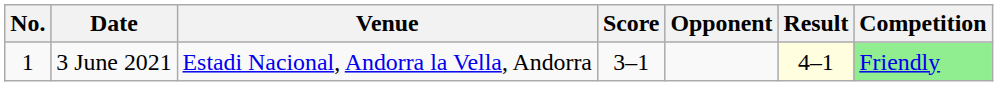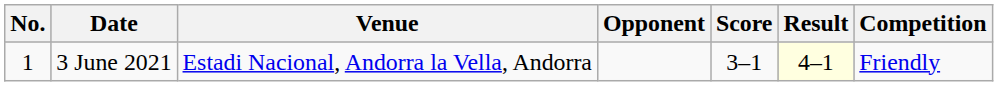 <table class="wikitable sortable">
 <tr>
 <th scope="col">No.</th>
 <th scope="col">Date</th>
 <th scope="col">Venue</th>
+<th scope="col">Opponent</th>
 <th scope="col">Score</th>
-<th scope="col">Opponent</th>
 <th scope="col">Result</th>
 <th scope="col">Competition</th>
 </tr>
 <tr>
 <td align="center">1</td>
 <td>3 June 2021</td>
 <td><a href='#'>Estadi Nacional</a>, <a href='#'>Andorra la Vella</a>, Andorra</td>
+<td></td>
 <td align="center">3–1</td>
-<td></td>
 <td style="background: lightyellow; text-align:center">4–1</td>
-<td style="background: lightgreen;"><a href='#'>Friendly</a></td>
+<td><a href='#'>Friendly</a></td>
 </tr>
 </table>
